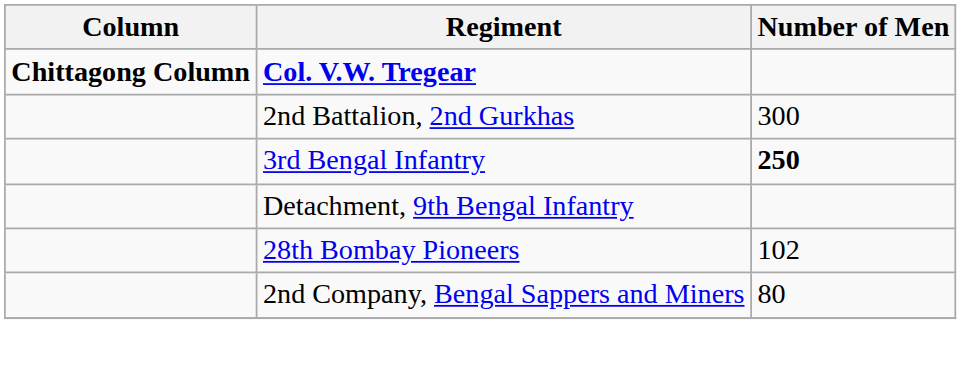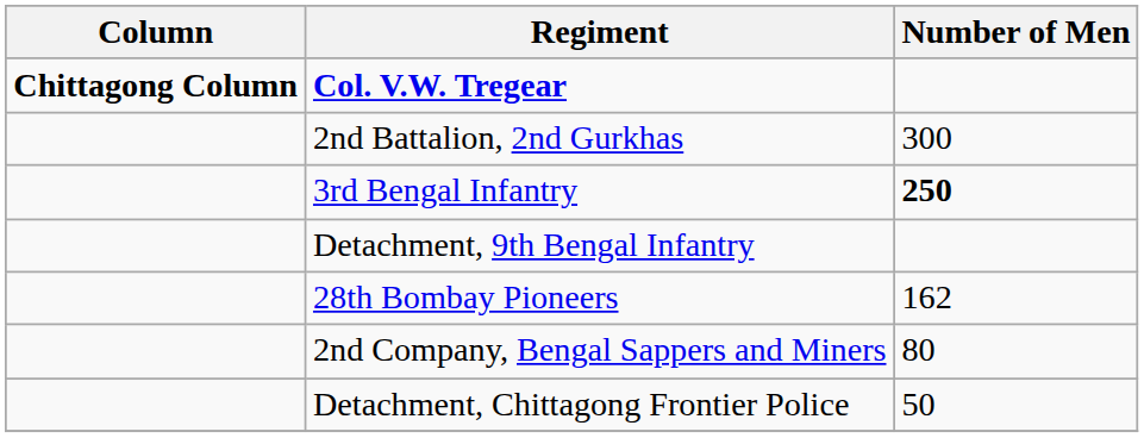 <table class="wikitable">
 <tr>
 <th>Column</th>
 <th>Regiment</th>
 <th>Number of Men</th>
 </tr>
 <tr>
 <td><strong>Chittagong Column</strong></td>
 <td><strong><a href='#'>Col. V.W. Tregear</a></strong></td>
 <td></td>
 </tr>
 <tr>
 <td></td>
 <td>2nd Battalion, <a href='#'>2nd Gurkhas</a></td>
 <td>300</td>
 </tr>
 <tr>
 <td></td>
 <td><a href='#'>3rd Bengal Infantry</a></td>
 <td><strong>250</strong></td>
 </tr>
 <tr>
 <td></td>
 <td>Detachment, <a href='#'>9th Bengal Infantry</a></td>
 <td></td>
 </tr>
 <tr>
 <td></td>
 <td><a href='#'>28th Bombay Pioneers</a></td>
-<td>102</td>
+<td>162</td>
 </tr>
 <tr>
 <td></td>
 <td>2nd Company, <a href='#'>Bengal Sappers and Miners</a></td>
 <td>80</td>
 </tr>
 <tr>
+<td></td>
+<td>Detachment, Chittagong Frontier Police</td>
+<td>50</td>
+</tr>
+<tr>
 </tr>
 </table>
